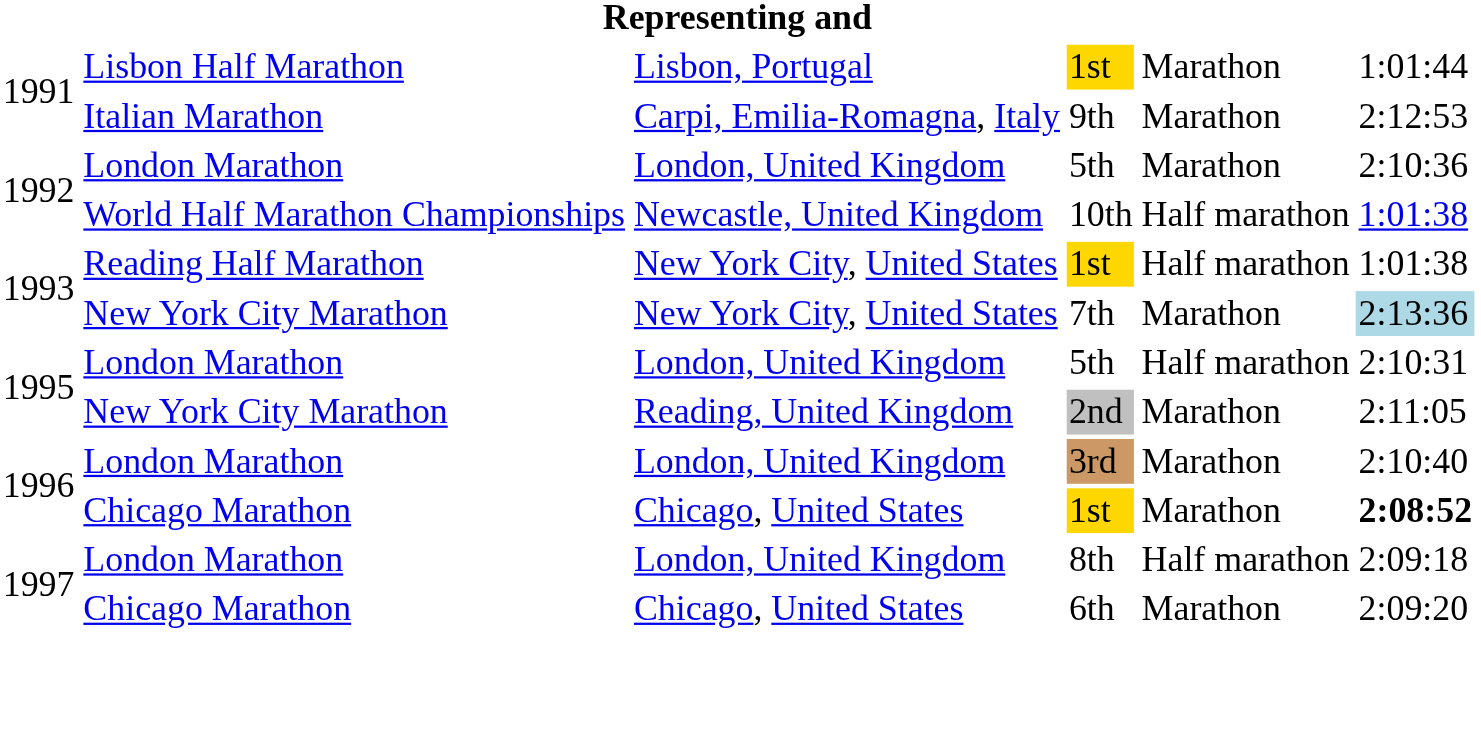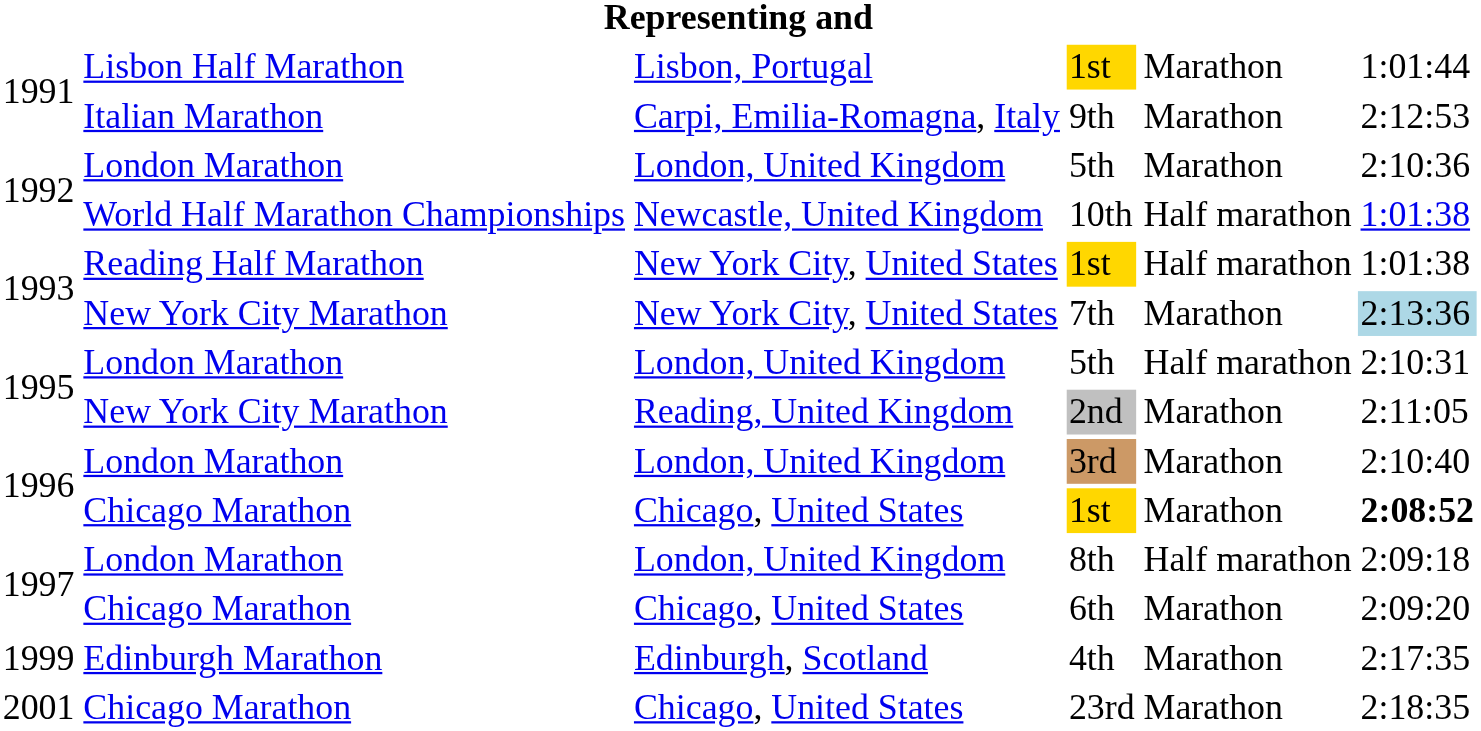 <table>
 <tr>
 <th colspan="6">Representing  and </th>
 </tr>
 <tr>
 <td rowspan=2>1991</td>
 <td><a href='#'>Lisbon Half Marathon</a></td>
 <td><a href='#'>Lisbon, Portugal</a></td>
 <td bgcolor=gold>1st</td>
 <td>Marathon</td>
 <td>1:01:44</td>
 </tr>
 <tr>
 <td><a href='#'>Italian Marathon</a></td>
 <td><a href='#'>Carpi, Emilia-Romagna</a>, <a href='#'>Italy</a></td>
 <td>9th</td>
 <td>Marathon</td>
 <td>2:12:53</td>
 </tr>
 <tr>
 <td rowspan=2>1992</td>
 <td><a href='#'>London Marathon</a></td>
 <td><a href='#'>London, United Kingdom</a></td>
 <td>5th</td>
 <td>Marathon</td>
 <td>2:10:36</td>
 </tr>
 <tr>
 <td><a href='#'>World Half Marathon Championships</a></td>
 <td><a href='#'>Newcastle, United Kingdom</a></td>
 <td>10th</td>
 <td>Half marathon</td>
 <td><a href='#'>1:01:38</a></td>
 </tr>
 <tr>
 <td rowspan=2>1993</td>
 <td><a href='#'>Reading Half Marathon</a></td>
 <td><a href='#'>New York City</a>, <a href='#'>United States</a></td>
 <td bgcolor=gold>1st</td>
 <td>Half marathon</td>
 <td>1:01:38</td>
 </tr>
 <tr>
 <td><a href='#'>New York City Marathon</a></td>
 <td><a href='#'>New York City</a>, <a href='#'>United States</a></td>
 <td>7th</td>
 <td>Marathon</td>
 <td style="background: lightblue;">2:13:36</td>
 </tr>
 <tr>
 <td rowspan=2>1995</td>
 <td><a href='#'>London Marathon</a></td>
 <td><a href='#'>London, United Kingdom</a></td>
 <td>5th</td>
 <td>Half marathon</td>
 <td>2:10:31</td>
 </tr>
 <tr>
 <td><a href='#'>New York City Marathon</a></td>
 <td><a href='#'>Reading, United Kingdom</a></td>
 <td bgcolor="silver">2nd</td>
 <td>Marathon</td>
 <td>2:11:05</td>
 </tr>
 <tr>
 <td rowspan=2>1996</td>
 <td><a href='#'>London Marathon</a></td>
 <td><a href='#'>London, United Kingdom</a></td>
 <td bgcolor="cc9966">3rd</td>
 <td>Marathon</td>
 <td>2:10:40</td>
 </tr>
 <tr>
 <td><a href='#'>Chicago Marathon</a></td>
 <td><a href='#'>Chicago</a>, <a href='#'>United States</a></td>
 <td bgcolor="gold">1st</td>
 <td>Marathon</td>
 <td><strong>2:08:52</strong></td>
 </tr>
 <tr>
 <td rowspan=2>1997</td>
 <td><a href='#'>London Marathon</a></td>
 <td><a href='#'>London, United Kingdom</a></td>
 <td>8th</td>
 <td>Half marathon</td>
 <td>2:09:18</td>
 </tr>
 <tr>
 <td><a href='#'>Chicago Marathon</a></td>
 <td><a href='#'>Chicago</a>, <a href='#'>United States</a></td>
 <td>6th</td>
 <td>Marathon</td>
 <td>2:09:20</td>
 </tr>
+<tr>
+<td>1999</td>
+<td><a href='#'>Edinburgh Marathon</a></td>
+<td><a href='#'>Edinburgh</a>, <a href='#'>Scotland</a></td>
+<td>4th</td>
+<td>Marathon</td>
+<td>2:17:35</td>
+</tr>
+<tr>
+<td>2001</td>
+<td><a href='#'>Chicago Marathon</a></td>
+<td><a href='#'>Chicago</a>, <a href='#'>United States</a></td>
+<td>23rd</td>
+<td>Marathon</td>
+<td>2:18:35</td>
+</tr>
 </table>
